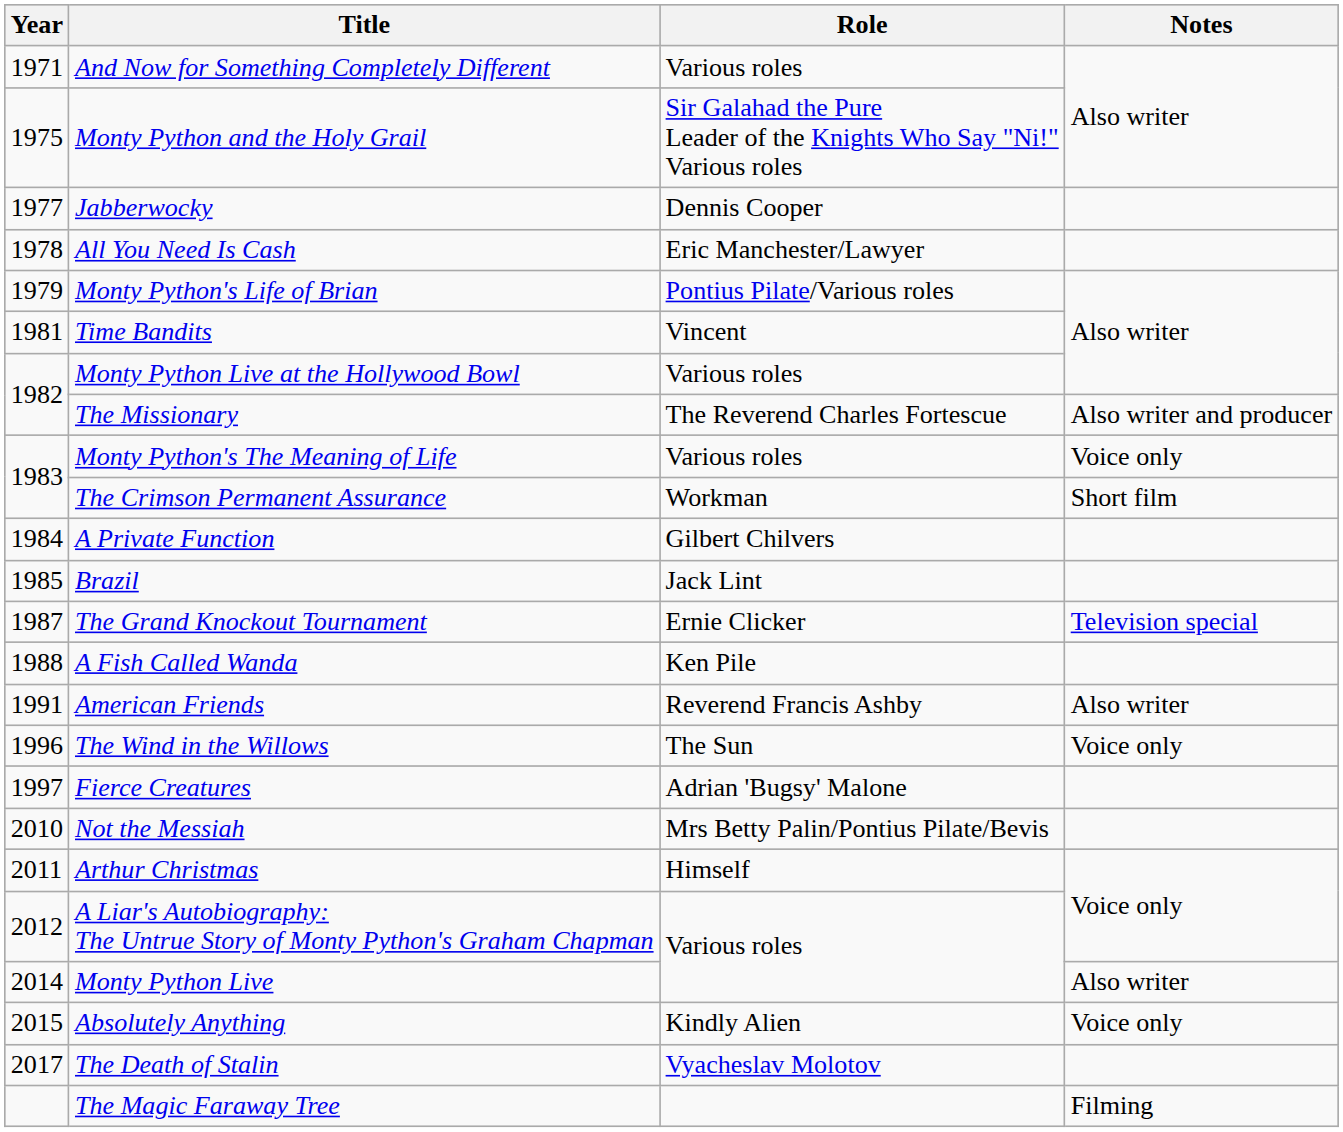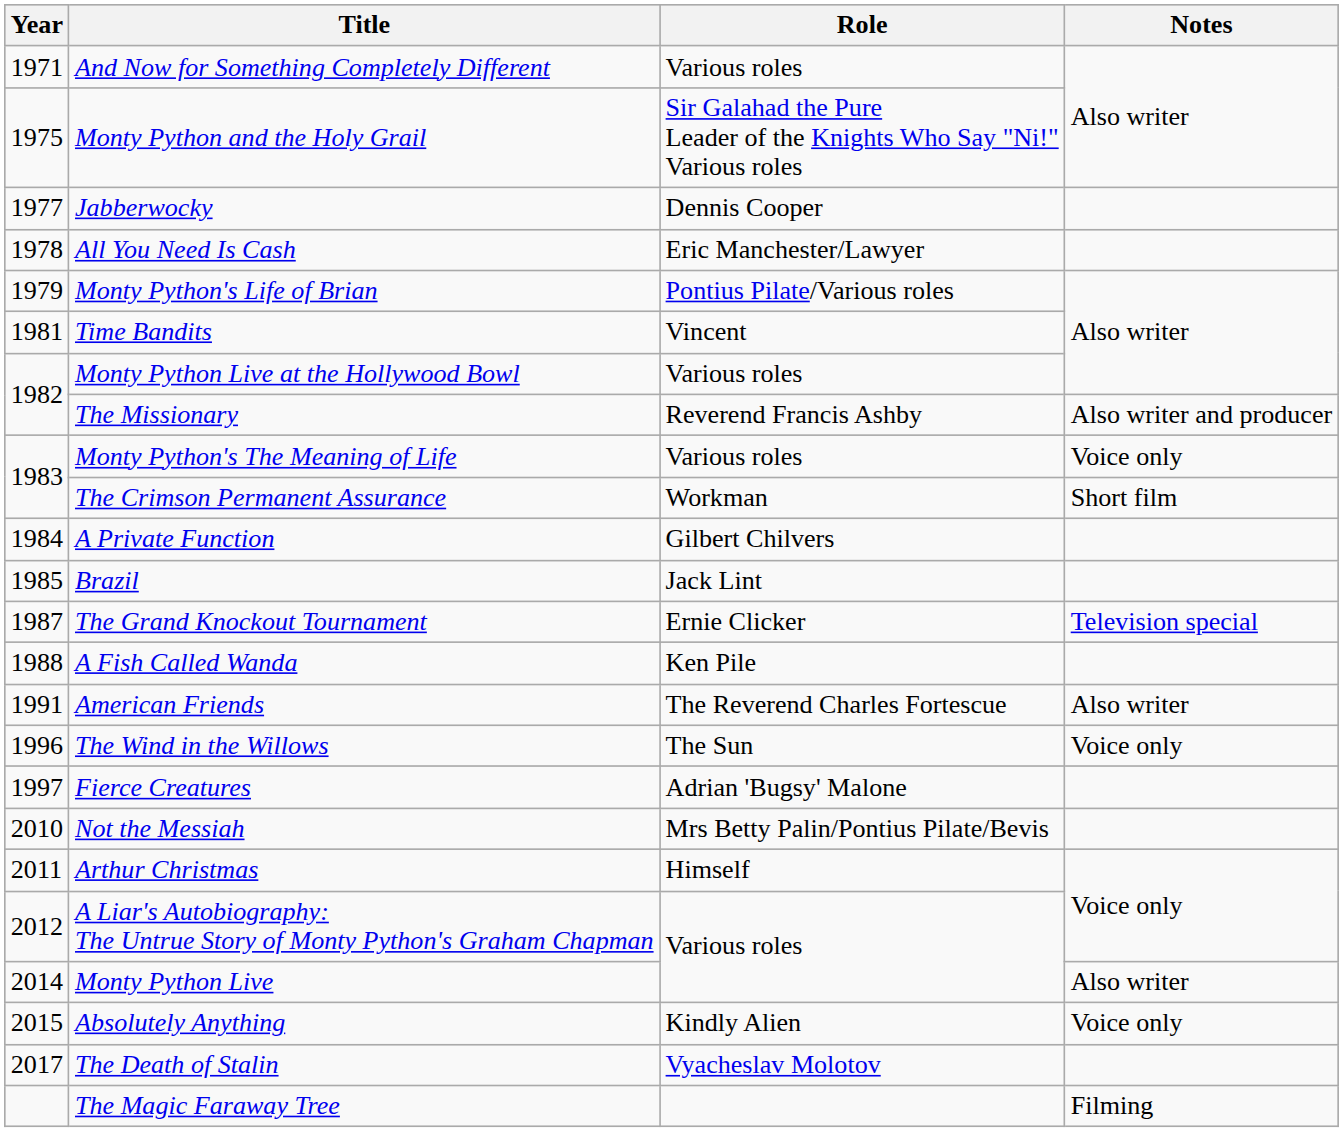 <table class="wikitable sortable">
 <tr>
 <th>Year</th>
 <th>Title</th>
 <th>Role</th>
 <th class="unsortable">Notes</th>
 </tr>
 <tr>
 <td>1971</td>
 <td><em><a href='#'>And Now for Something Completely Different</a></em></td>
 <td>Various roles</td>
 <td rowspan="2">Also writer</td>
 </tr>
 <tr>
 <td>1975</td>
 <td><em><a href='#'>Monty Python and the Holy Grail</a></em></td>
 <td><a href='#'>Sir Galahad the Pure</a> <br> Leader of the <a href='#'>Knights Who Say "Ni!"</a> <br> Various roles</td>
 </tr>
 <tr>
 <td>1977</td>
 <td><em><a href='#'>Jabberwocky</a></em></td>
 <td>Dennis Cooper</td>
 <td></td>
 </tr>
 <tr>
 <td>1978</td>
 <td><em><a href='#'>All You Need Is Cash</a></em></td>
 <td>Eric Manchester/Lawyer</td>
 <td></td>
 </tr>
 <tr>
 <td>1979</td>
 <td><em><a href='#'>Monty Python's Life of Brian</a></em></td>
 <td><a href='#'>Pontius Pilate</a>/Various roles</td>
 <td rowspan="3">Also writer</td>
 </tr>
 <tr>
 <td>1981</td>
 <td><em><a href='#'>Time Bandits</a></em></td>
 <td>Vincent</td>
 </tr>
 <tr>
 <td rowspan=2>1982</td>
 <td><em><a href='#'>Monty Python Live at the Hollywood Bowl</a></em></td>
 <td>Various roles</td>
 </tr>
 <tr>
 <td data-sort-value="Missionary, The"><em><a href='#'>The Missionary</a></em></td>
-<td>The Reverend Charles Fortescue</td>
+<td>Reverend Francis Ashby</td>
 <td>Also writer and producer</td>
 </tr>
 <tr>
 <td rowspan=2>1983</td>
 <td><em><a href='#'>Monty Python's The Meaning of Life</a></em></td>
 <td>Various roles</td>
 <td>Voice only</td>
 </tr>
 <tr>
 <td data-sort-value="Crimson Permanent Assurance, The"><em><a href='#'>The Crimson Permanent Assurance</a></em></td>
 <td>Workman</td>
 <td>Short film</td>
 </tr>
 <tr>
 <td>1984</td>
 <td data-sort-value="Private Function, A"><em><a href='#'>A Private Function</a></em></td>
 <td>Gilbert Chilvers</td>
 <td></td>
 </tr>
 <tr>
 <td>1985</td>
 <td><em><a href='#'>Brazil</a></em></td>
 <td>Jack Lint</td>
 <td></td>
 </tr>
 <tr>
 <td>1987</td>
 <td data-sort-value="Grand Knockout Tournament, The"><em><a href='#'>The Grand Knockout Tournament</a></em></td>
 <td>Ernie Clicker</td>
 <td><a href='#'>Television special</a></td>
 </tr>
 <tr>
 <td>1988</td>
 <td data-sort-value="Fish Called Wanda, A"><em><a href='#'>A Fish Called Wanda</a></em></td>
 <td>Ken Pile</td>
 <td></td>
 </tr>
 <tr>
 <td>1991</td>
 <td><em><a href='#'>American Friends</a></em></td>
-<td>Reverend Francis Ashby</td>
+<td>The Reverend Charles Fortescue</td>
 <td>Also writer</td>
 </tr>
 <tr>
 <td>1996</td>
 <td data-sort-value="Wind in the Willows, The"><em><a href='#'>The Wind in the Willows</a></em></td>
 <td>The Sun</td>
 <td>Voice only</td>
 </tr>
 <tr>
 <td>1997</td>
 <td><em><a href='#'>Fierce Creatures</a></em></td>
 <td>Adrian 'Bugsy' Malone</td>
 <td></td>
 </tr>
 <tr>
 <td>2010</td>
 <td><em><a href='#'>Not the Messiah</a></em></td>
 <td>Mrs Betty Palin/Pontius Pilate/Bevis</td>
 <td></td>
 </tr>
 <tr>
 <td>2011</td>
 <td><em><a href='#'>Arthur Christmas</a></em></td>
 <td>Himself</td>
 <td rowspan="2">Voice only</td>
 </tr>
 <tr>
 <td>2012</td>
 <td data-sort-value="Liar's Autobiography: The Untrue Story of Monty Python's Graham Chapman, A"><em><a href='#'>A Liar's Autobiography: <br> The Untrue Story of Monty Python's Graham Chapman</a></em></td>
 <td rowspan=2>Various roles</td>
 </tr>
 <tr>
 <td>2014</td>
 <td><em><a href='#'>Monty Python Live</a></em></td>
 <td>Also writer</td>
 </tr>
 <tr>
 <td>2015</td>
 <td><em><a href='#'>Absolutely Anything</a></em></td>
 <td>Kindly Alien</td>
 <td>Voice only</td>
 </tr>
 <tr>
 <td>2017</td>
 <td data-sort-value="Death of Stalin, The"><em><a href='#'>The Death of Stalin</a></em></td>
 <td><a href='#'>Vyacheslav Molotov</a></td>
 <td></td>
 </tr>
 <tr>
 <td></td>
 <td data-sort-value="Magic Faraway Tree, The"><em><a href='#'>The Magic Faraway Tree</a></em></td>
 <td></td>
 <td>Filming</td>
 </tr>
 </table>
